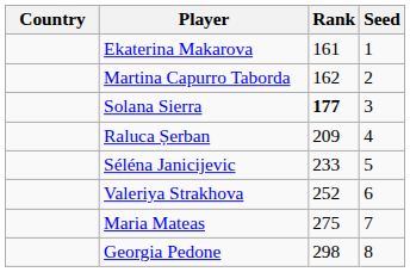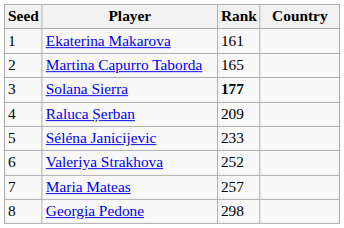 <table class="wikitable">
 <tr>
-<th width="75">Country</th>
+<th>Seed</th>
 <th width="175">Player</th>
 <th>Rank</th>
-<th>Seed</th>
+<th width="75">Country</th>
 </tr>
 <tr>
-<td></td>
+<td>1</td>
 <td><a href='#'>Ekaterina Makarova</a></td>
 <td>161</td>
-<td>1</td>
+<td></td>
 </tr>
 <tr>
+<td>2</td>
+<td><a href='#'>Martina Capurro Taborda</a></td>
+<td>165</td>
 <td></td>
-<td><a href='#'>Martina Capurro Taborda</a></td>
-<td>162</td>
-<td>2</td>
 </tr>
 <tr>
-<td></td>
+<td>3</td>
 <td><a href='#'>Solana Sierra</a></td>
 <td><strong>177</strong></td>
-<td>3</td>
+<td></td>
 </tr>
 <tr>
-<td></td>
+<td>4</td>
 <td><a href='#'>Raluca Șerban</a></td>
 <td>209</td>
-<td>4</td>
+<td></td>
 </tr>
 <tr>
-<td></td>
+<td>5</td>
 <td><a href='#'>Séléna Janicijevic</a></td>
 <td>233</td>
-<td>5</td>
+<td></td>
 </tr>
 <tr>
-<td></td>
+<td>6</td>
 <td><a href='#'>Valeriya Strakhova</a></td>
 <td>252</td>
-<td>6</td>
+<td></td>
 </tr>
 <tr>
+<td>7</td>
+<td><a href='#'>Maria Mateas</a></td>
+<td>257</td>
 <td></td>
-<td><a href='#'>Maria Mateas</a></td>
-<td>275</td>
-<td>7</td>
 </tr>
 <tr>
-<td></td>
+<td>8</td>
 <td><a href='#'>Georgia Pedone</a></td>
 <td>298</td>
-<td>8</td>
+<td></td>
 </tr>
 </table>
